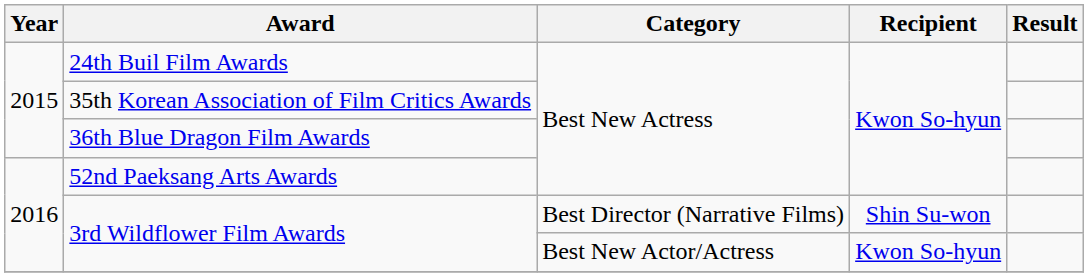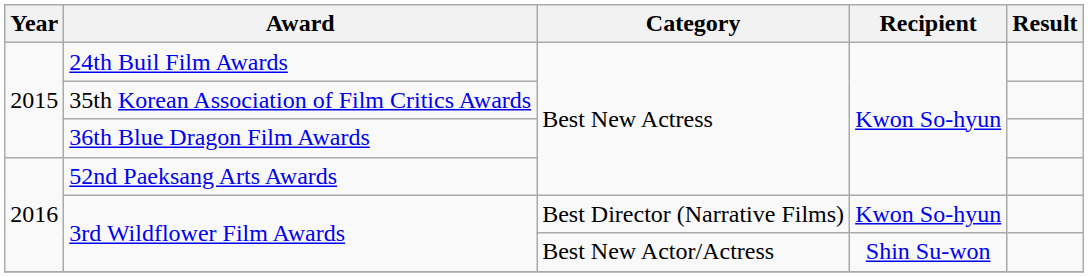 <table class="wikitable">
 <tr>
 <th>Year</th>
 <th>Award</th>
 <th>Category</th>
 <th>Recipient</th>
 <th>Result</th>
 </tr>
 <tr>
 <td rowspan="3" style="text-align:center;">2015</td>
 <td><a href='#'>24th Buil Film Awards</a></td>
 <td rowspan="4">Best New Actress</td>
 <td rowspan="4" style="text-align:center;"><a href='#'>Kwon So-hyun</a></td>
 <td></td>
 </tr>
 <tr>
 <td>35th <a href='#'>Korean Association of Film Critics Awards</a></td>
 <td></td>
 </tr>
 <tr>
 <td><a href='#'>36th Blue Dragon Film Awards</a></td>
 <td></td>
 </tr>
 <tr>
 <td rowspan="3" style="text-align:center;">2016</td>
 <td><a href='#'>52nd Paeksang Arts Awards</a></td>
 <td></td>
 </tr>
 <tr>
 <td rowspan="2"><a href='#'>3rd Wildflower Film Awards</a></td>
 <td>Best Director (Narrative Films)</td>
-<td style="text-align:center;"><a href='#'>Shin Su-won</a></td>
+<td style="text-align:center;"><a href='#'>Kwon So-hyun</a></td>
 <td></td>
 </tr>
 <tr>
 <td>Best New Actor/Actress</td>
-<td style="text-align:center;"><a href='#'>Kwon So-hyun</a></td>
+<td style="text-align:center;"><a href='#'>Shin Su-won</a></td>
 <td></td>
 </tr>
 <tr>
 </tr>
 </table>
